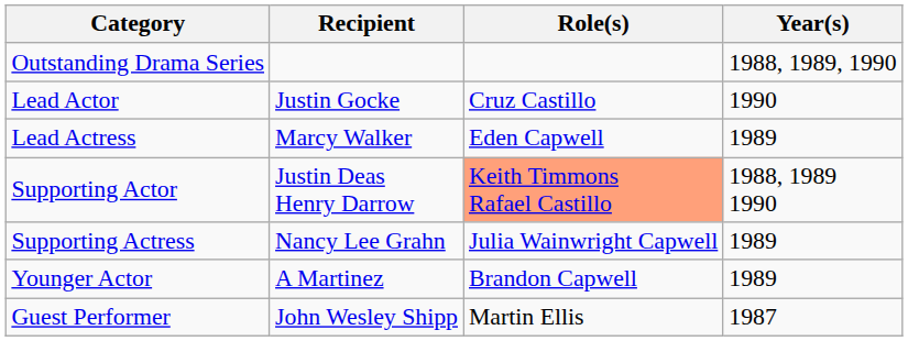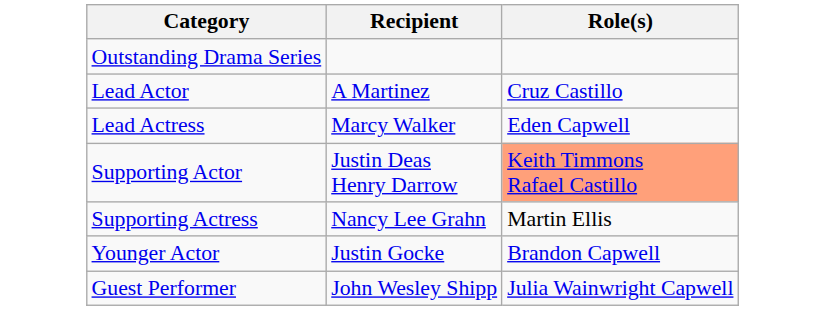 <table class="wikitable" style="margin:auto;">
 <tr>
 <th>Category</th>
 <th>Recipient</th>
 <th>Role(s)</th>
-<th>Year(s)</th>
 </tr>
 <tr>
 <td><a href='#'>Outstanding Drama Series</a></td>
 <td></td>
 <td></td>
-<td>1988, 1989, 1990</td>
 </tr>
 <tr>
 <td><a href='#'>Lead Actor</a></td>
-<td><a href='#'>Justin Gocke</a></td>
+<td><a href='#'>A Martinez</a></td>
 <td><a href='#'>Cruz Castillo</a></td>
-<td>1990</td>
 </tr>
 <tr>
 <td><a href='#'>Lead Actress</a></td>
 <td><a href='#'>Marcy Walker</a></td>
 <td><a href='#'>Eden Capwell</a></td>
-<td>1989</td>
 </tr>
 <tr>
 <td><a href='#'>Supporting Actor</a></td>
 <td><a href='#'>Justin Deas</a><br><a href='#'>Henry Darrow</a></td>
 <td style="background: lightsalmon;"><a href='#'>Keith Timmons</a><br><a href='#'>Rafael Castillo</a></td>
-<td>1988, 1989<br>1990</td>
 </tr>
 <tr>
 <td><a href='#'>Supporting Actress</a></td>
 <td><a href='#'>Nancy Lee Grahn</a></td>
-<td><a href='#'>Julia Wainwright Capwell</a></td>
-<td>1989</td>
+<td>Martin Ellis</td>
 </tr>
 <tr>
 <td><a href='#'>Younger Actor</a></td>
-<td><a href='#'>A Martinez</a></td>
+<td><a href='#'>Justin Gocke</a></td>
 <td><a href='#'>Brandon Capwell</a></td>
-<td>1989</td>
 </tr>
 <tr>
 <td><a href='#'>Guest Performer</a></td>
 <td><a href='#'>John Wesley Shipp</a></td>
-<td>Martin Ellis</td>
-<td>1987</td>
+<td><a href='#'>Julia Wainwright Capwell</a></td>
 </tr>
 </table>
